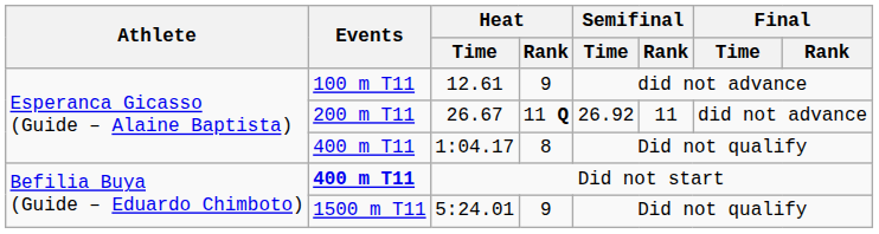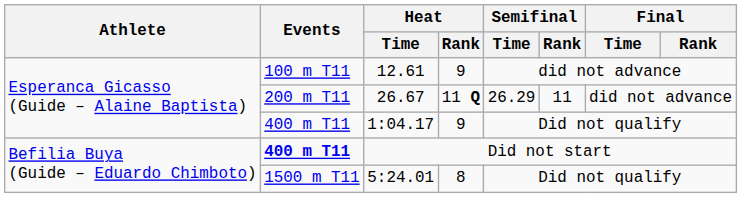 <table class=wikitable style="font-size:90%">
 <tr>
 <th rowspan="2">Athlete</th>
 <th rowspan="2">Events</th>
 <th colspan="2">Heat</th>
 <th colspan="2">Semifinal</th>
 <th colspan="2">Final</th>
 </tr>
 <tr>
 <th>Time</th>
 <th>Rank</th>
 <th>Time</th>
 <th>Rank</th>
 <th>Time</th>
 <th>Rank</th>
 </tr>
 <tr align=center>
 <td align=left rowspan=3><a href='#'>Esperanca Gicasso</a><br>(Guide – <a href='#'>Alaine Baptista</a>)</td>
 <td align=left><a href='#'>100 m T11</a></td>
 <td>12.61</td>
 <td>9</td>
 <td colspan=4>did not advance</td>
 </tr>
 <tr align=center>
 <td align=left><a href='#'>200 m T11</a></td>
 <td>26.67</td>
 <td>11 <strong>Q</strong></td>
-<td>26.92</td>
+<td>26.29</td>
 <td>11</td>
 <td colspan=2>did not advance</td>
 </tr>
 <tr align=center>
 <td align=left><a href='#'>400 m T11</a></td>
 <td>1:04.17</td>
-<td>8</td>
+<td>9</td>
 <td colspan=4>Did not qualify</td>
 </tr>
 <tr align=center>
 <td align=left rowspan=2><a href='#'>Befilia Buya</a><br>(Guide – <a href='#'>Eduardo Chimboto</a>)</td>
 <td align=left><strong><a href='#'>400 m T11</a></strong></td>
 <td colspan=6>Did not start</td>
 </tr>
 <tr align=center>
 <td align=left><a href='#'>1500 m T11</a></td>
 <td>5:24.01</td>
-<td>9</td>
+<td>8</td>
 <td colspan=4>Did not qualify</td>
 </tr>
 </table>
